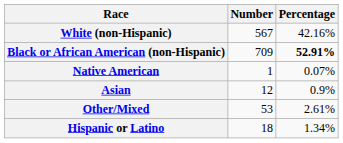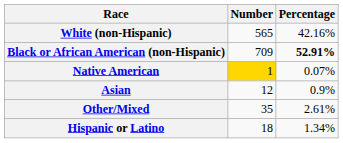 <table class="wikitable" style="text-align:right">
 <tr>
 <th scope="col">Race</th>
 <th scope="col">Number</th>
 <th scope="col">Percentage</th>
 </tr>
 <tr>
 <th scope="row"><a href='#'>White</a> (non-Hispanic)</th>
-<td>567</td>
+<td>565</td>
 <td>42.16%</td>
 </tr>
 <tr>
 <th scope="row"><a href='#'>Black or African American</a> (non-Hispanic)</th>
 <td>709</td>
 <td><strong>52.91%</strong></td>
 </tr>
 <tr>
 <th scope="row"><a href='#'>Native American</a></th>
-<td>1</td>
+<td style="background: gold;">1</td>
 <td>0.07%</td>
 </tr>
 <tr>
 <th scope="row"><a href='#'>Asian</a></th>
 <td>12</td>
 <td>0.9%</td>
 </tr>
 <tr>
 <th scope="row"><a href='#'>Other/Mixed</a></th>
-<td>53</td>
+<td>35</td>
 <td>2.61%</td>
 </tr>
 <tr>
 <th scope="row"><a href='#'>Hispanic</a> or <a href='#'>Latino</a></th>
 <td>18</td>
 <td>1.34%</td>
 </tr>
 </table>
